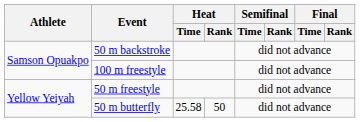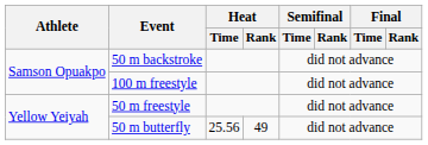 <table class=wikitable style="font-size:90%">
 <tr>
 <th rowspan="2">Athlete</th>
 <th rowspan="2">Event</th>
 <th colspan="2">Heat</th>
 <th colspan="2">Semifinal</th>
 <th colspan="2">Final</th>
 </tr>
 <tr style="font-size:95%">
 <th>Time</th>
 <th>Rank</th>
 <th>Time</th>
 <th>Rank</th>
 <th>Time</th>
 <th>Rank</th>
 </tr>
 <tr align=center>
 <td align=left rowspan=2><a href='#'>Samson Opuakpo</a></td>
 <td align=left><a href='#'>50 m backstroke</a></td>
 <td colspan=2></td>
 <td colspan=4>did not advance</td>
 </tr>
 <tr align=center>
 <td align=left><a href='#'>100 m freestyle</a></td>
 <td colspan=2></td>
 <td colspan=4>did not advance</td>
 </tr>
 <tr align=center>
 <td align=left rowspan=2><a href='#'>Yellow Yeiyah</a></td>
 <td align=left><a href='#'>50 m freestyle</a></td>
 <td colspan=2></td>
 <td colspan=4>did not advance</td>
 </tr>
 <tr align=center>
 <td align=left><a href='#'>50 m butterfly</a></td>
-<td>25.58</td>
-<td>50</td>
+<td>25.56</td>
+<td>49</td>
 <td colspan=4>did not advance</td>
 </tr>
 </table>
